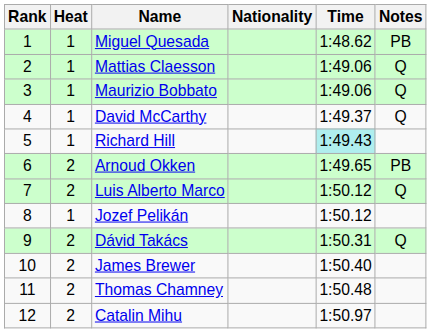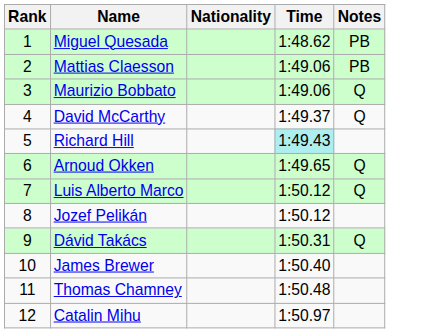 <table class="wikitable sortable" style="text-align:center">
 <tr>
 <th>Rank</th>
-<th>Heat</th>
 <th>Name</th>
 <th>Nationality</th>
 <th>Time</th>
 <th>Notes</th>
 </tr>
 <tr bgcolor=ccffcc>
-<td>1</td>
 <td>1</td>
 <td align="left"><a href='#'>Miguel Quesada</a></td>
 <td align=left></td>
 <td>1:48.62</td>
 <td>PB</td>
 </tr>
 <tr bgcolor=ccffcc>
 <td>2</td>
-<td>1</td>
 <td align="left"><a href='#'>Mattias Claesson</a></td>
 <td align=left></td>
 <td>1:49.06</td>
-<td>Q</td>
+<td>PB</td>
 </tr>
 <tr bgcolor=ccffcc>
 <td>3</td>
-<td>1</td>
 <td align="left"><a href='#'>Maurizio Bobbato</a></td>
 <td align=left></td>
 <td>1:49.06</td>
 <td>Q</td>
 </tr>
 <tr>
 <td>4</td>
-<td>1</td>
 <td align="left"><a href='#'>David McCarthy</a></td>
 <td align=left></td>
 <td>1:49.37</td>
 <td>Q</td>
 </tr>
 <tr>
 <td>5</td>
-<td>1</td>
 <td align="left"><a href='#'>Richard Hill</a></td>
 <td align=left></td>
 <td style="background: paleturquoise;">1:49.43</td>
 <td></td>
 </tr>
 <tr bgcolor=ccffcc>
 <td>6</td>
-<td>2</td>
 <td align="left"><a href='#'>Arnoud Okken</a></td>
 <td align=left></td>
 <td>1:49.65</td>
-<td>PB</td>
+<td>Q</td>
 </tr>
 <tr bgcolor=ccffcc>
 <td>7</td>
-<td>2</td>
 <td align="left"><a href='#'>Luis Alberto Marco</a></td>
 <td align=left></td>
 <td>1:50.12</td>
 <td>Q</td>
 </tr>
 <tr>
 <td>8</td>
-<td>1</td>
 <td align="left"><a href='#'>Jozef Pelikán</a></td>
 <td align=left></td>
 <td>1:50.12</td>
 <td></td>
 </tr>
 <tr bgcolor=ccffcc>
 <td>9</td>
-<td>2</td>
 <td align="left"><a href='#'>Dávid Takács</a></td>
 <td align=left></td>
 <td>1:50.31</td>
 <td>Q</td>
 </tr>
 <tr>
 <td>10</td>
-<td>2</td>
 <td align="left"><a href='#'>James Brewer</a></td>
 <td align=left></td>
 <td>1:50.40</td>
 <td></td>
 </tr>
 <tr>
 <td>11</td>
-<td>2</td>
 <td align="left"><a href='#'>Thomas Chamney</a></td>
 <td align=left></td>
 <td>1:50.48</td>
 <td></td>
 </tr>
 <tr>
 <td>12</td>
-<td>2</td>
 <td align="left"><a href='#'>Catalin Mihu</a></td>
 <td align=left></td>
 <td>1:50.97</td>
 <td></td>
 </tr>
 </table>
